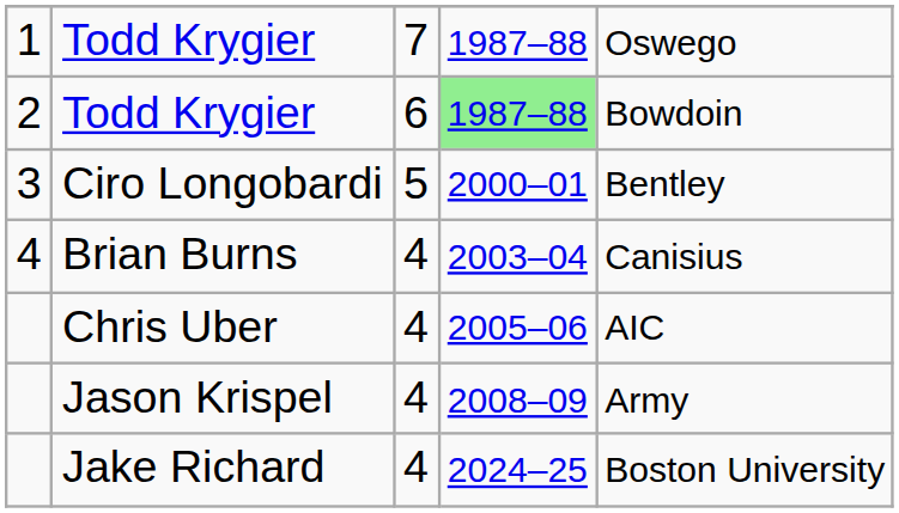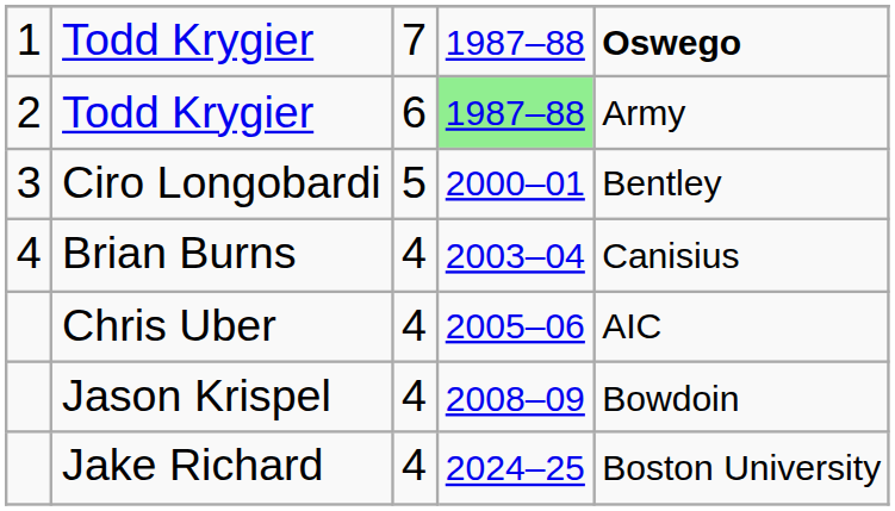 <table class="wikitable">
 <tr>
 </tr>
 <tr>
 <td>1</td>
 <td><a href='#'>Todd Krygier</a></td>
 <td>7</td>
 <td style="font-size:80%;"><a href='#'>1987–88</a></td>
-<td style="font-size:80%;">Oswego</td>
+<td style="font-size:80%;"><strong>Oswego</strong></td>
 </tr>
 <tr>
 <td>2</td>
 <td><a href='#'>Todd Krygier</a></td>
 <td>6</td>
 <td style="background: lightgreen; font-size:80%;"><a href='#'>1987–88</a></td>
-<td style="font-size:80%;">Bowdoin</td>
+<td style="font-size:80%;">Army</td>
 </tr>
 <tr>
 <td>3</td>
 <td>Ciro Longobardi</td>
 <td>5</td>
 <td style="font-size:80%;"><a href='#'>2000–01</a></td>
 <td style="font-size:80%;">Bentley</td>
 </tr>
 <tr>
 <td>4</td>
 <td>Brian Burns</td>
 <td>4</td>
 <td style="font-size:80%;"><a href='#'>2003–04</a></td>
 <td style="font-size:80%;">Canisius</td>
 </tr>
 <tr>
 <td></td>
 <td>Chris Uber</td>
 <td>4</td>
 <td style="font-size:80%;"><a href='#'>2005–06</a></td>
 <td style="font-size:80%;">AIC</td>
 </tr>
 <tr>
 <td></td>
 <td>Jason Krispel</td>
 <td>4</td>
 <td style="font-size:80%;"><a href='#'>2008–09</a></td>
-<td style="font-size:80%;">Army</td>
+<td style="font-size:80%;">Bowdoin</td>
 </tr>
 <tr>
 <td></td>
 <td>Jake Richard</td>
 <td>4</td>
 <td style="font-size:80%;"><a href='#'>2024–25</a></td>
 <td style="font-size:80%;">Boston University</td>
 </tr>
 </table>
